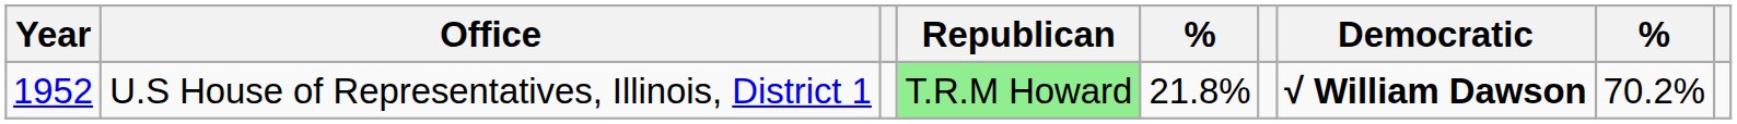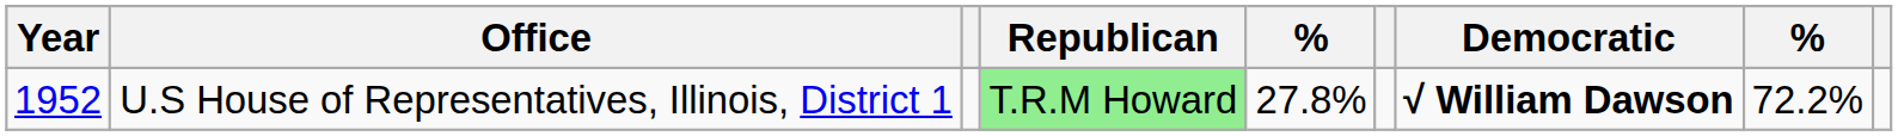 <table class="wikitable" style="margin:0.5em ; font-size:95%">
 <tr>
 <th>Year</th>
 <th>Office</th>
 <th></th>
 <th>Republican</th>
 <th>%</th>
 <th></th>
 <th>Democratic</th>
 <th>%</th>
 <th></th>
 </tr>
 <tr>
 <td><a href='#'>1952</a></td>
 <td>U.S House of Representatives, Illinois, <a href='#'>District 1</a></td>
 <td></td>
 <td style="background: lightgreen;">T.R.M Howard</td>
-<td>21.8%</td>
+<td>27.8%</td>
 <td></td>
 <td><strong>√ William Dawson</strong></td>
-<td>70.2%</td>
+<td>72.2%</td>
 </tr>
 </table>
